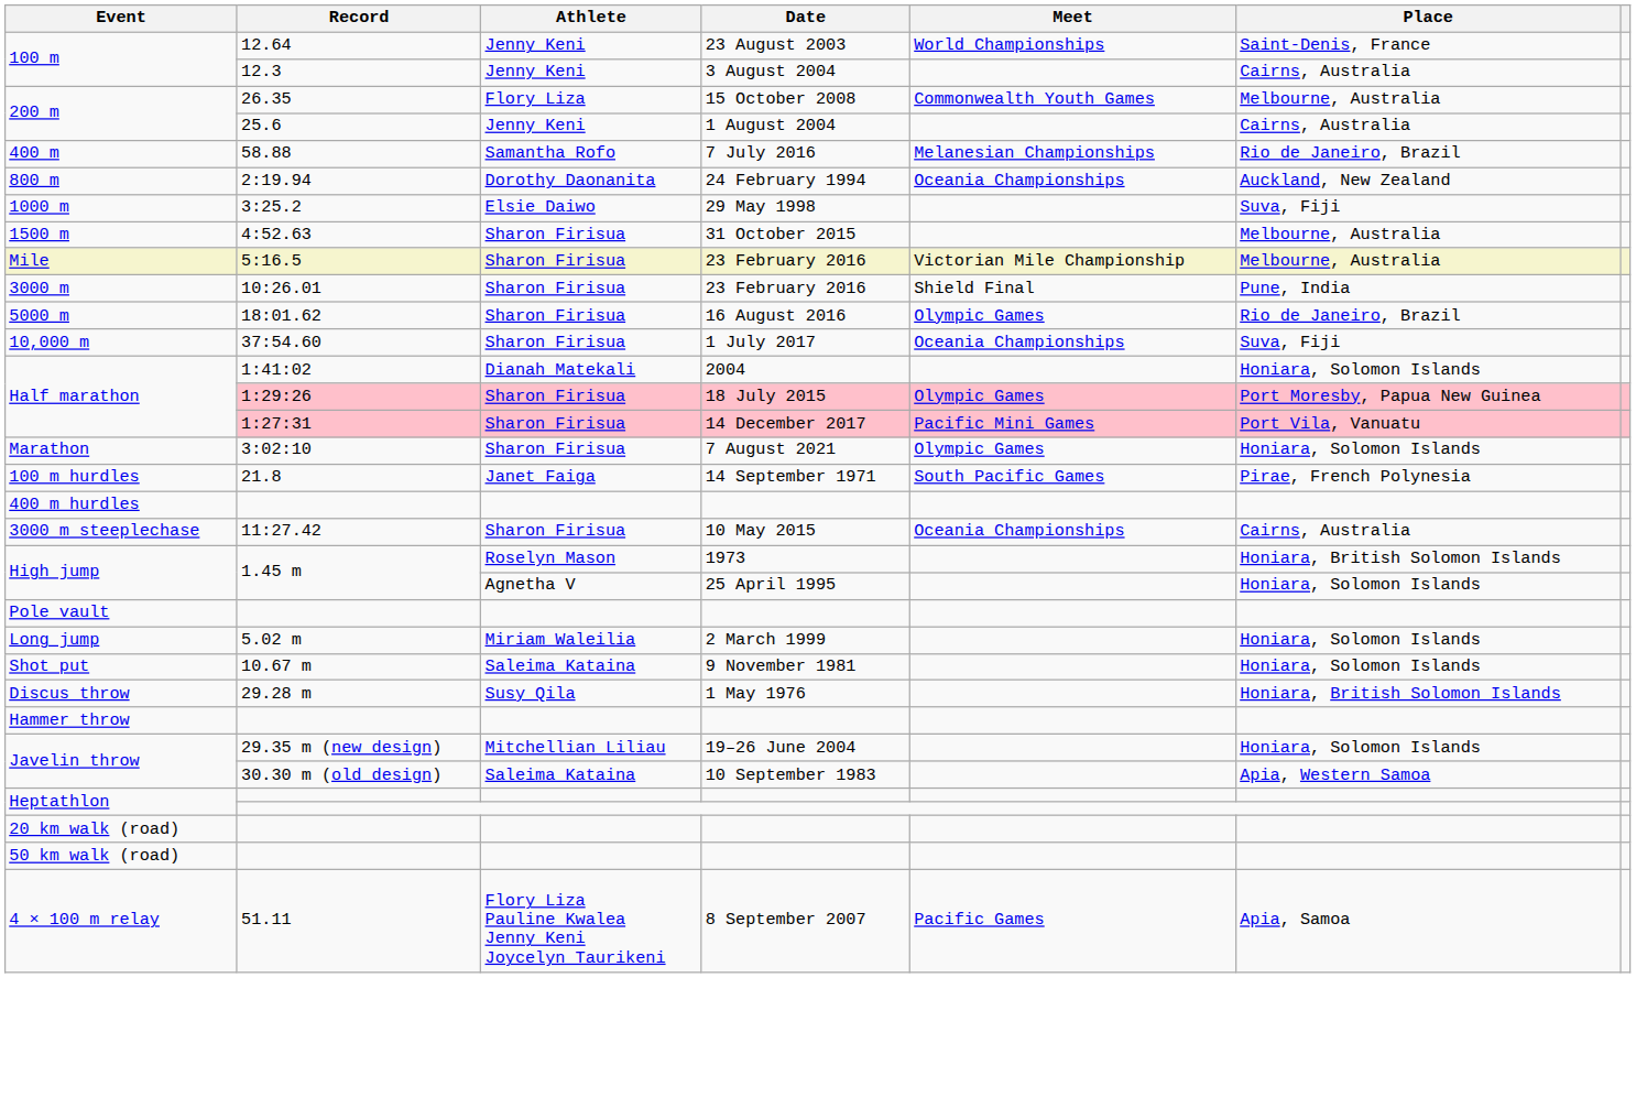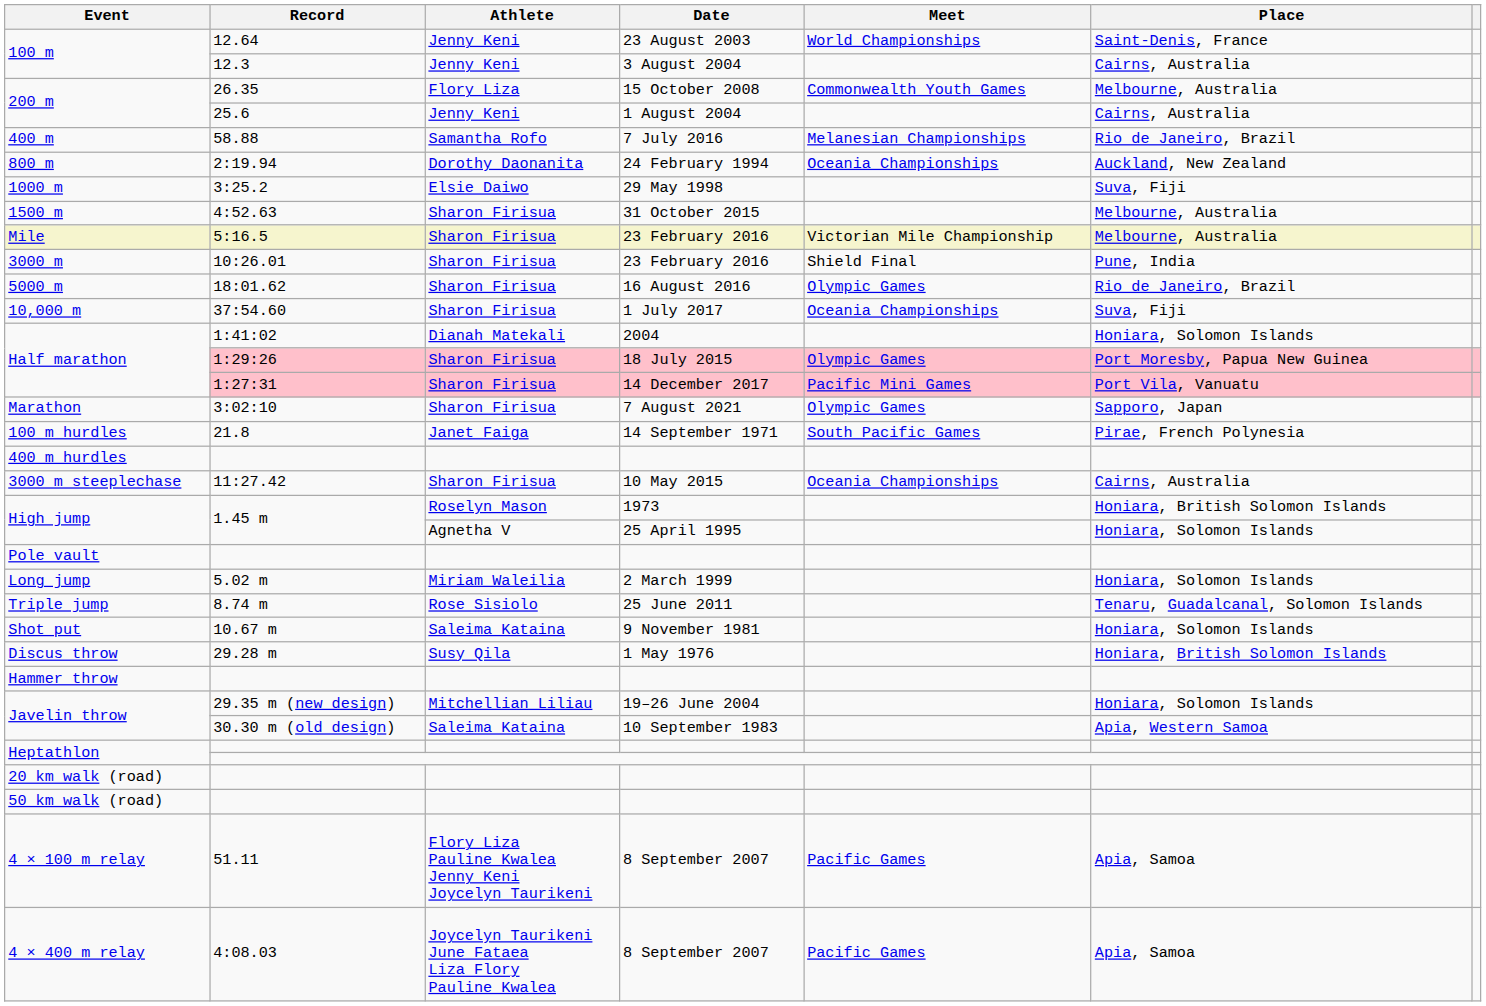 <table class="wikitable" style="font-size:95%; width: 95%;">
 <tr>
 <th>Event</th>
 <th>Record</th>
 <th>Athlete</th>
 <th>Date</th>
 <th>Meet</th>
 <th>Place</th>
 <th></th>
 </tr>
 <tr>
 <td rowspan=2><a href='#'>100 m</a></td>
 <td>12.64 </td>
 <td><a href='#'>Jenny Keni</a></td>
 <td>23 August 2003</td>
 <td><a href='#'>World Championships</a></td>
 <td><a href='#'>Saint-Denis</a>, France</td>
 <td></td>
 </tr>
 <tr>
 <td>12.3  </td>
 <td><a href='#'>Jenny Keni</a></td>
 <td>3 August 2004</td>
 <td></td>
 <td><a href='#'>Cairns</a>, Australia</td>
 <td></td>
 </tr>
 <tr>
 <td rowspan=2><a href='#'>200 m</a></td>
 <td>26.35 </td>
 <td><a href='#'>Flory Liza</a></td>
 <td>15 October 2008</td>
 <td><a href='#'>Commonwealth Youth Games</a></td>
 <td><a href='#'>Melbourne</a>, Australia</td>
 <td></td>
 </tr>
 <tr>
 <td>25.6  </td>
 <td><a href='#'>Jenny Keni</a></td>
 <td>1 August 2004</td>
 <td></td>
 <td><a href='#'>Cairns</a>, Australia</td>
 <td></td>
 </tr>
 <tr>
 <td><a href='#'>400 m</a></td>
 <td>58.88</td>
 <td><a href='#'>Samantha Rofo</a></td>
 <td>7 July 2016</td>
 <td><a href='#'>Melanesian Championships</a></td>
 <td><a href='#'>Rio de Janeiro</a>, Brazil</td>
 <td></td>
 </tr>
 <tr>
 <td><a href='#'>800 m</a></td>
 <td>2:19.94</td>
 <td><a href='#'>Dorothy Daonanita</a></td>
 <td>24 February 1994</td>
 <td><a href='#'>Oceania Championships</a></td>
 <td><a href='#'>Auckland</a>, New Zealand</td>
 <td></td>
 </tr>
 <tr>
 <td><a href='#'>1000 m</a></td>
 <td>3:25.2 </td>
 <td><a href='#'>Elsie Daiwo</a></td>
 <td>29 May 1998</td>
 <td></td>
 <td><a href='#'>Suva</a>, Fiji</td>
 <td></td>
 </tr>
 <tr>
 <td><a href='#'>1500 m</a></td>
 <td>4:52.63</td>
 <td><a href='#'>Sharon Firisua</a></td>
 <td>31 October 2015</td>
 <td></td>
 <td><a href='#'>Melbourne</a>, Australia</td>
 <td></td>
 </tr>
 <tr style="background:#f6F5CE;">
 <td><a href='#'>Mile</a></td>
 <td>5:16.5 </td>
 <td><a href='#'>Sharon Firisua</a></td>
 <td>23 February 2016</td>
 <td>Victorian Mile Championship</td>
 <td><a href='#'>Melbourne</a>, Australia</td>
 <td></td>
 </tr>
 <tr>
 <td><a href='#'>3000 m</a></td>
 <td>10:26.01</td>
 <td><a href='#'>Sharon Firisua</a></td>
 <td>23 February 2016</td>
 <td>Shield Final</td>
 <td><a href='#'>Pune</a>, India</td>
 <td></td>
 </tr>
 <tr>
 <td><a href='#'>5000 m</a></td>
 <td>18:01.62</td>
 <td><a href='#'>Sharon Firisua</a></td>
 <td>16 August 2016</td>
 <td><a href='#'>Olympic Games</a></td>
 <td><a href='#'>Rio de Janeiro</a>, Brazil</td>
 <td></td>
 </tr>
 <tr>
 <td><a href='#'>10,000 m</a></td>
 <td>37:54.60</td>
 <td><a href='#'>Sharon Firisua</a></td>
 <td>1 July 2017</td>
 <td><a href='#'>Oceania Championships</a></td>
 <td><a href='#'>Suva</a>, Fiji</td>
 <td></td>
 </tr>
 <tr>
 <td rowspan=3><a href='#'>Half marathon</a></td>
 <td>1:41:02</td>
 <td><a href='#'>Dianah Matekali</a></td>
 <td>2004</td>
 <td></td>
 <td><a href='#'>Honiara</a>, Solomon Islands</td>
 <td></td>
 </tr>
 <tr style="background:pink">
 <td>1:29:26</td>
 <td><a href='#'>Sharon Firisua</a></td>
 <td>18 July 2015</td>
 <td><a href='#'>Olympic Games</a></td>
 <td><a href='#'>Port Moresby</a>, Papua New Guinea</td>
 <td></td>
 </tr>
 <tr style="background:pink">
 <td>1:27:31</td>
 <td><a href='#'>Sharon Firisua</a></td>
 <td>14 December 2017</td>
 <td><a href='#'>Pacific Mini Games</a></td>
 <td><a href='#'>Port Vila</a>, Vanuatu</td>
 <td></td>
 </tr>
 <tr>
 <td><a href='#'>Marathon</a></td>
 <td>3:02:10</td>
 <td><a href='#'>Sharon Firisua</a></td>
 <td>7 August 2021</td>
 <td><a href='#'>Olympic Games</a></td>
-<td><a href='#'>Honiara</a>, Solomon Islands</td>
+<td><a href='#'>Sapporo</a>, Japan</td>
 <td></td>
 </tr>
 <tr>
 <td><a href='#'>100 m hurdles</a></td>
 <td>21.8  </td>
 <td><a href='#'>Janet Faiga</a></td>
 <td>14 September 1971</td>
 <td><a href='#'>South Pacific Games</a></td>
 <td><a href='#'>Pirae</a>, French Polynesia</td>
 <td></td>
 </tr>
 <tr>
 <td><a href='#'>400 m hurdles</a></td>
 <td></td>
 <td></td>
 <td></td>
 <td></td>
 <td></td>
 <td></td>
 </tr>
 <tr>
 <td><a href='#'>3000 m steeplechase</a></td>
 <td>11:27.42</td>
 <td><a href='#'>Sharon Firisua</a></td>
 <td>10 May 2015</td>
 <td><a href='#'>Oceania Championships</a></td>
 <td><a href='#'>Cairns</a>, Australia</td>
 <td></td>
 </tr>
 <tr>
 <td rowspan=2><a href='#'>High jump</a></td>
 <td rowspan=2>1.45 m</td>
 <td><a href='#'>Roselyn Mason</a></td>
 <td>1973</td>
 <td></td>
 <td><a href='#'>Honiara</a>, British Solomon Islands</td>
 <td></td>
 </tr>
 <tr>
 <td>Agnetha V</td>
 <td>25 April 1995</td>
 <td></td>
 <td><a href='#'>Honiara</a>, Solomon Islands</td>
 <td></td>
 </tr>
 <tr>
 <td><a href='#'>Pole vault</a></td>
 <td></td>
 <td></td>
 <td></td>
 <td></td>
 <td></td>
 <td></td>
 </tr>
 <tr>
 <td><a href='#'>Long jump</a></td>
 <td>5.02 m </td>
 <td><a href='#'>Miriam Waleilia</a></td>
 <td>2 March 1999</td>
 <td></td>
 <td><a href='#'>Honiara</a>, Solomon Islands</td>
+<td></td>
+</tr>
+<tr>
+<td><a href='#'>Triple jump</a></td>
+<td>8.74 m </td>
+<td><a href='#'>Rose Sisiolo</a></td>
+<td>25 June 2011</td>
+<td></td>
+<td><a href='#'>Tenaru</a>, <a href='#'>Guadalcanal</a>, Solomon Islands</td>
 <td></td>
 </tr>
 <tr>
 <td><a href='#'>Shot put</a></td>
 <td>10.67 m</td>
 <td><a href='#'>Saleima Kataina</a></td>
 <td>9 November 1981</td>
 <td></td>
 <td><a href='#'>Honiara</a>, Solomon Islands</td>
 <td></td>
 </tr>
 <tr>
 <td><a href='#'>Discus throw</a></td>
 <td>29.28 m</td>
 <td><a href='#'>Susy Qila</a></td>
 <td>1 May 1976</td>
 <td></td>
 <td><a href='#'>Honiara</a>, <a href='#'>British Solomon Islands</a></td>
 <td></td>
 </tr>
 <tr>
 <td><a href='#'>Hammer throw</a></td>
 <td></td>
 <td></td>
 <td></td>
 <td></td>
 <td></td>
 <td></td>
 </tr>
 <tr>
 <td rowspan=2><a href='#'>Javelin throw</a></td>
 <td>29.35 m (<a href='#'>new design</a>)</td>
 <td><a href='#'>Mitchellian Liliau</a></td>
 <td>19–26 June 2004</td>
 <td></td>
 <td><a href='#'>Honiara</a>, Solomon Islands</td>
 <td></td>
 </tr>
 <tr>
 <td>30.30 m (<a href='#'>old design</a>)</td>
 <td><a href='#'>Saleima Kataina</a></td>
 <td>10 September 1983</td>
 <td></td>
 <td><a href='#'>Apia</a>, <a href='#'>Western Samoa</a></td>
 <td></td>
 </tr>
 <tr>
 <td rowspan=2><a href='#'>Heptathlon</a></td>
 <td></td>
 <td></td>
 <td></td>
 <td></td>
 <td></td>
 <td></td>
 </tr>
 <tr>
 <td colspan=5></td>
 </tr>
 <tr>
 <td><a href='#'>20 km walk</a> (road)</td>
 <td></td>
 <td></td>
 <td></td>
 <td></td>
 <td></td>
 <td></td>
 </tr>
 <tr>
 <td><a href='#'>50 km walk</a> (road)</td>
 <td></td>
 <td></td>
 <td></td>
 <td></td>
 <td></td>
 <td></td>
 </tr>
 <tr>
 <td><a href='#'>4 × 100 m relay</a></td>
 <td>51.11</td>
 <td><br><a href='#'>Flory Liza</a><br><a href='#'>Pauline Kwalea</a><br><a href='#'>Jenny Keni</a><br><a href='#'>Joycelyn Taurikeni</a></td>
 <td>8 September 2007</td>
 <td><a href='#'>Pacific Games</a></td>
 <td><a href='#'>Apia</a>, Samoa</td>
 <td></td>
 </tr>
+<tr>
+<td><a href='#'>4 × 400 m relay</a></td>
+<td>4:08.03</td>
+<td><br><a href='#'>Joycelyn Taurikeni</a><br><a href='#'>June Fataea</a><br><a href='#'>Liza Flory</a><br><a href='#'>Pauline Kwalea</a></td>
+<td>8 September 2007</td>
+<td><a href='#'>Pacific Games</a></td>
+<td><a href='#'>Apia</a>, Samoa</td>
+<td></td>
+</tr>
 </table>
